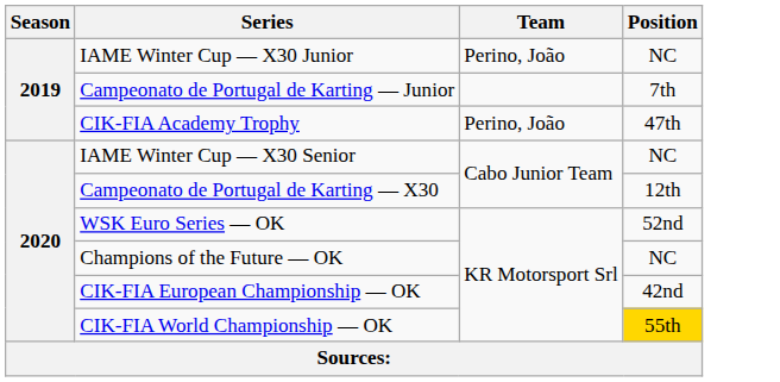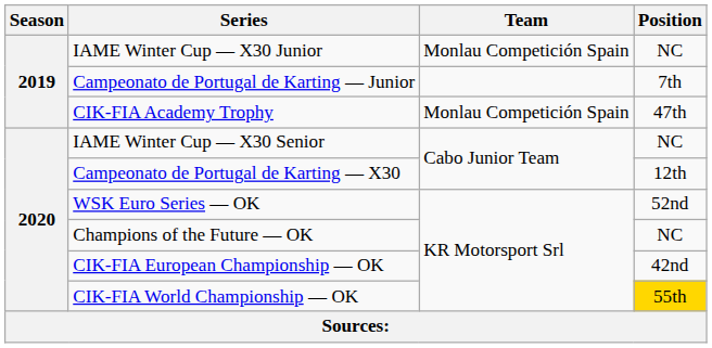 <table class="wikitable" style="font-size: 85%; text-align:center">
 <tr>
 <th>Season</th>
 <th>Series</th>
 <th>Team</th>
 <th>Position</th>
 </tr>
 <tr>
 <th rowspan="3">2019</th>
 <td align="left">IAME Winter Cup — X30 Junior</td>
-<td align="left">Perino, João</td>
+<td align="left">Monlau Competición Spain</td>
 <td>NC</td>
 </tr>
 <tr>
 <td align="left"><a href='#'>Campeonato de Portugal de Karting</a> — Junior</td>
 <td align="left"></td>
 <td>7th</td>
 </tr>
 <tr>
 <td align="left"><a href='#'>CIK-FIA Academy Trophy</a></td>
-<td align="left">Perino, João</td>
+<td align="left">Monlau Competición Spain</td>
 <td>47th</td>
 </tr>
 <tr>
 <th rowspan="6">2020</th>
 <td align="left">IAME Winter Cup — X30 Senior</td>
 <td rowspan="2" align="left">Cabo Junior Team</td>
 <td>NC</td>
 </tr>
 <tr>
 <td align="left"><a href='#'>Campeonato de Portugal de Karting</a> — X30</td>
 <td>12th</td>
 </tr>
 <tr>
 <td align="left"><a href='#'>WSK Euro Series</a> — OK</td>
 <td rowspan="4" align="left">KR Motorsport Srl</td>
 <td>52nd</td>
 </tr>
 <tr>
 <td align="left">Champions of the Future — OK</td>
 <td>NC</td>
 </tr>
 <tr>
 <td align="left"><a href='#'>CIK-FIA European Championship</a> — OK</td>
 <td>42nd</td>
 </tr>
 <tr>
 <td align="left"><a href='#'>CIK-FIA World Championship</a> — OK</td>
 <td style="background: gold;">55th</td>
 </tr>
 <tr>
 <th colspan="4">Sources:</th>
 </tr>
 </table>
